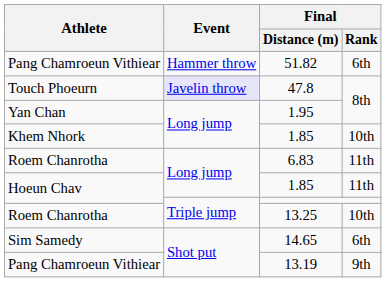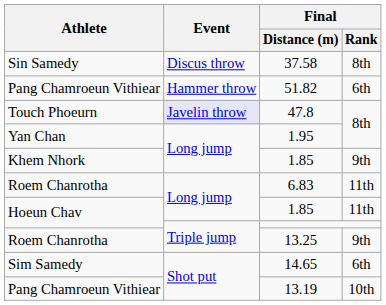 <table class=wikitable style="font-size:90%">
 <tr>
 <th rowspan="2">Athlete</th>
 <th rowspan="2">Event</th>
 <th colspan="2">Final</th>
 </tr>
 <tr style="font-size:95%">
 <th>Distance (m)</th>
 <th>Rank</th>
+</tr>
+<tr align=center>
+<td align=left>Sin Samedy</td>
+<td align=left><a href='#'>Discus throw</a></td>
+<td>37.58</td>
+<td>8th</td>
 </tr>
 <tr align=center>
 <td align=left>Pang Chamroeun Vithiear</td>
 <td align=left><a href='#'>Hammer throw</a></td>
 <td>51.82</td>
 <td>6th</td>
 </tr>
 <tr align=center>
 <td align=left>Touch Phoeurn</td>
 <td align=left style="background: lavender;"><a href='#'>Javelin throw</a></td>
 <td>47.8</td>
 <td rowspan=2>8th</td>
 </tr>
 <tr align=center>
 <td align=left>Yan Chan</td>
 <td rowspan=2 align=left><a href='#'>Long jump</a></td>
 <td>1.95</td>
 </tr>
 <tr align=center>
 <td align=left>Khem Nhork</td>
 <td>1.85</td>
-<td>10th</td>
+<td>9th</td>
 </tr>
 <tr align=center>
 <td align=left>Roem Chanrotha</td>
 <td rowspan=2 align=left><a href='#'>Long jump</a></td>
 <td>6.83</td>
 <td>11th</td>
 </tr>
 <tr align=center>
 <td rowspan=2 align=left>Hoeun Chav</td>
 <td>1.85</td>
 <td>11th</td>
 </tr>
 <tr align=center>
 <td rowspan=2 align=left><a href='#'>Triple jump</a></td>
 <td colspan=2></td>
 </tr>
 <tr align=center>
 <td align=left>Roem Chanrotha</td>
 <td>13.25</td>
-<td>10th</td>
+<td>9th</td>
 </tr>
 <tr align=center>
 <td align=left>Sim Samedy</td>
 <td rowspan=2 align=left><a href='#'>Shot put</a></td>
 <td>14.65</td>
 <td>6th</td>
 </tr>
 <tr align=center>
 <td align=left>Pang Chamroeun Vithiear</td>
 <td>13.19</td>
-<td>9th</td>
+<td>10th</td>
 </tr>
 </table>
